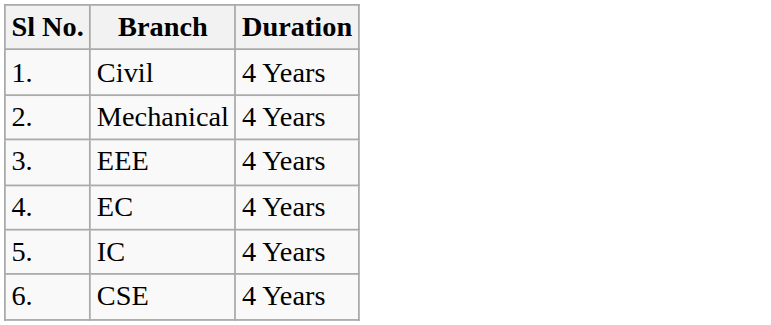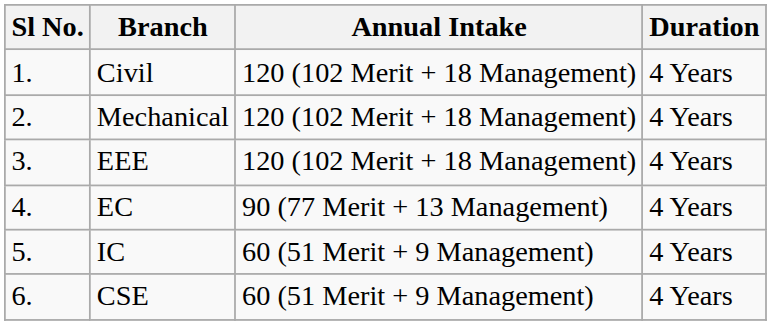 <table class="wikitable">
 <tr>
 <th>Sl No.</th>
 <th>Branch</th>
+<th>Annual Intake</th>
 <th>Duration</th>
 </tr>
 <tr>
 <td>1.</td>
 <td>Civil</td>
+<td>120 (102 Merit + 18 Management)</td>
 <td>4 Years</td>
 </tr>
 <tr>
 <td>2.</td>
 <td>Mechanical</td>
+<td>120 (102 Merit + 18 Management)</td>
 <td>4 Years</td>
 </tr>
 <tr>
 <td>3.</td>
 <td>EEE</td>
+<td>120 (102 Merit + 18 Management)</td>
 <td>4 Years</td>
 </tr>
 <tr>
 <td>4.</td>
 <td>EC</td>
+<td>90 (77 Merit + 13 Management)</td>
 <td>4 Years</td>
 </tr>
 <tr>
 <td>5.</td>
 <td>IC</td>
+<td>60 (51 Merit + 9 Management)</td>
 <td>4 Years</td>
 </tr>
 <tr>
 <td>6.</td>
 <td>CSE</td>
+<td>60 (51 Merit + 9 Management)</td>
 <td>4 Years</td>
 </tr>
 </table>
